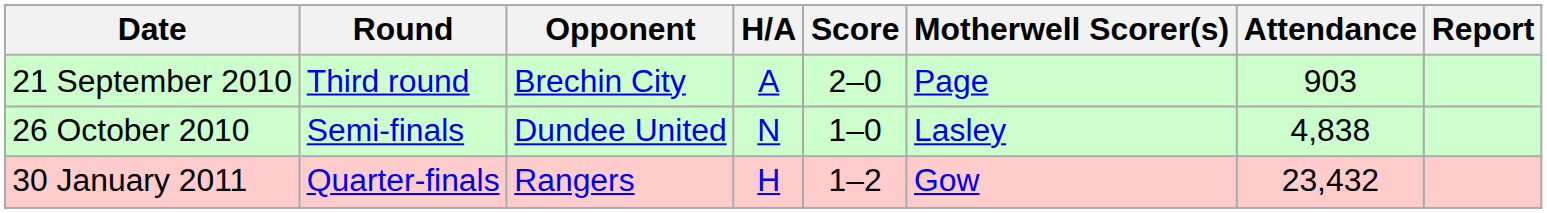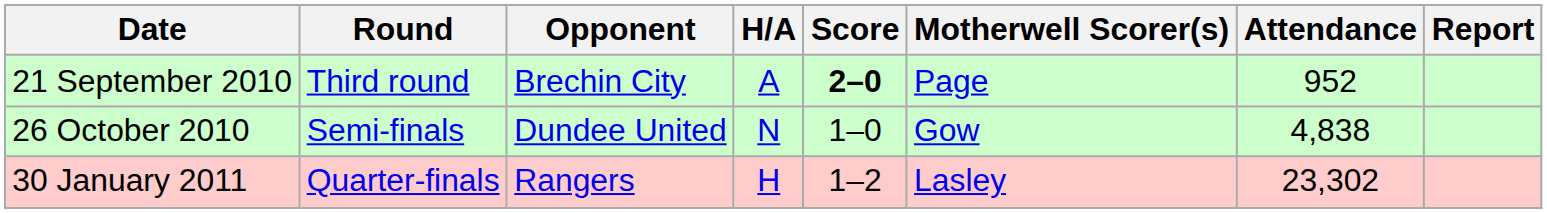 <table class="wikitable" style="text-align:center">
 <tr>
 <th>Date</th>
 <th>Round</th>
 <th>Opponent</th>
 <th>H/A</th>
 <th>Score</th>
 <th>Motherwell Scorer(s)</th>
 <th>Attendance</th>
 <th>Report</th>
 </tr>
 <tr bgcolor=#ccffcc>
 <td align=left>21 September 2010</td>
 <td align=left><a href='#'>Third round</a></td>
 <td align=left><a href='#'>Brechin City</a></td>
 <td><a href='#'>A</a></td>
-<td>2–0</td>
+<td><strong>2–0</strong></td>
 <td align=left><a href='#'>Page</a> </td>
-<td>903</td>
+<td>952</td>
 <td></td>
 </tr>
 <tr bgcolor=#ccffcc>
 <td align=left>26 October 2010</td>
 <td align=left><a href='#'>Semi-finals</a></td>
 <td align=left><a href='#'>Dundee United</a></td>
 <td><a href='#'>N</a></td>
 <td>1–0</td>
-<td align=left><a href='#'>Lasley</a> </td>
+<td align=left><a href='#'>Gow</a> </td>
 <td>4,838</td>
 <td></td>
 </tr>
 <tr bgcolor=#ffcccc>
 <td align=left>30 January 2011</td>
 <td align=left><a href='#'>Quarter-finals</a></td>
 <td align=left><a href='#'>Rangers</a></td>
 <td><a href='#'>H</a></td>
 <td>1–2</td>
-<td align=left><a href='#'>Gow</a> </td>
-<td>23,432</td>
+<td align=left><a href='#'>Lasley</a> </td>
+<td>23,302</td>
 <td></td>
 </tr>
 </table>
